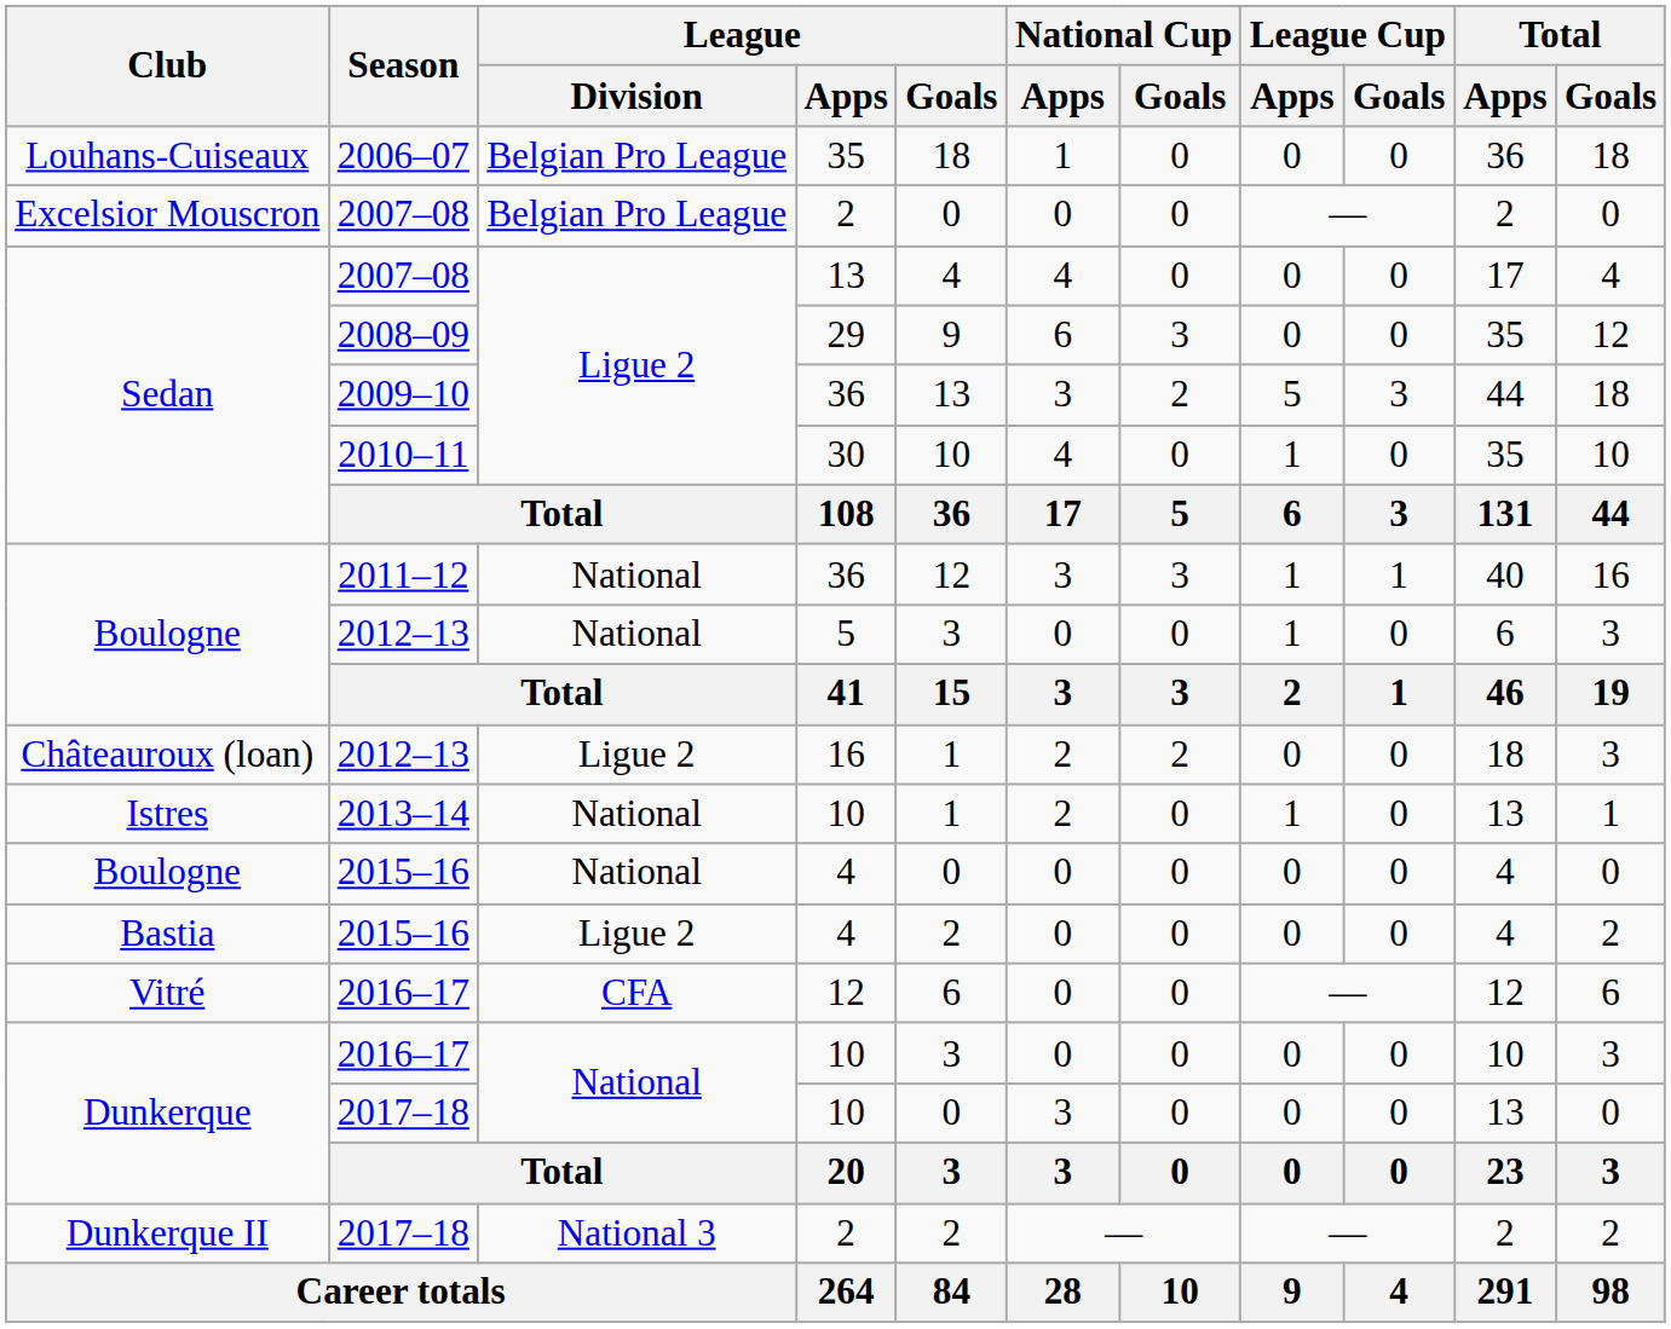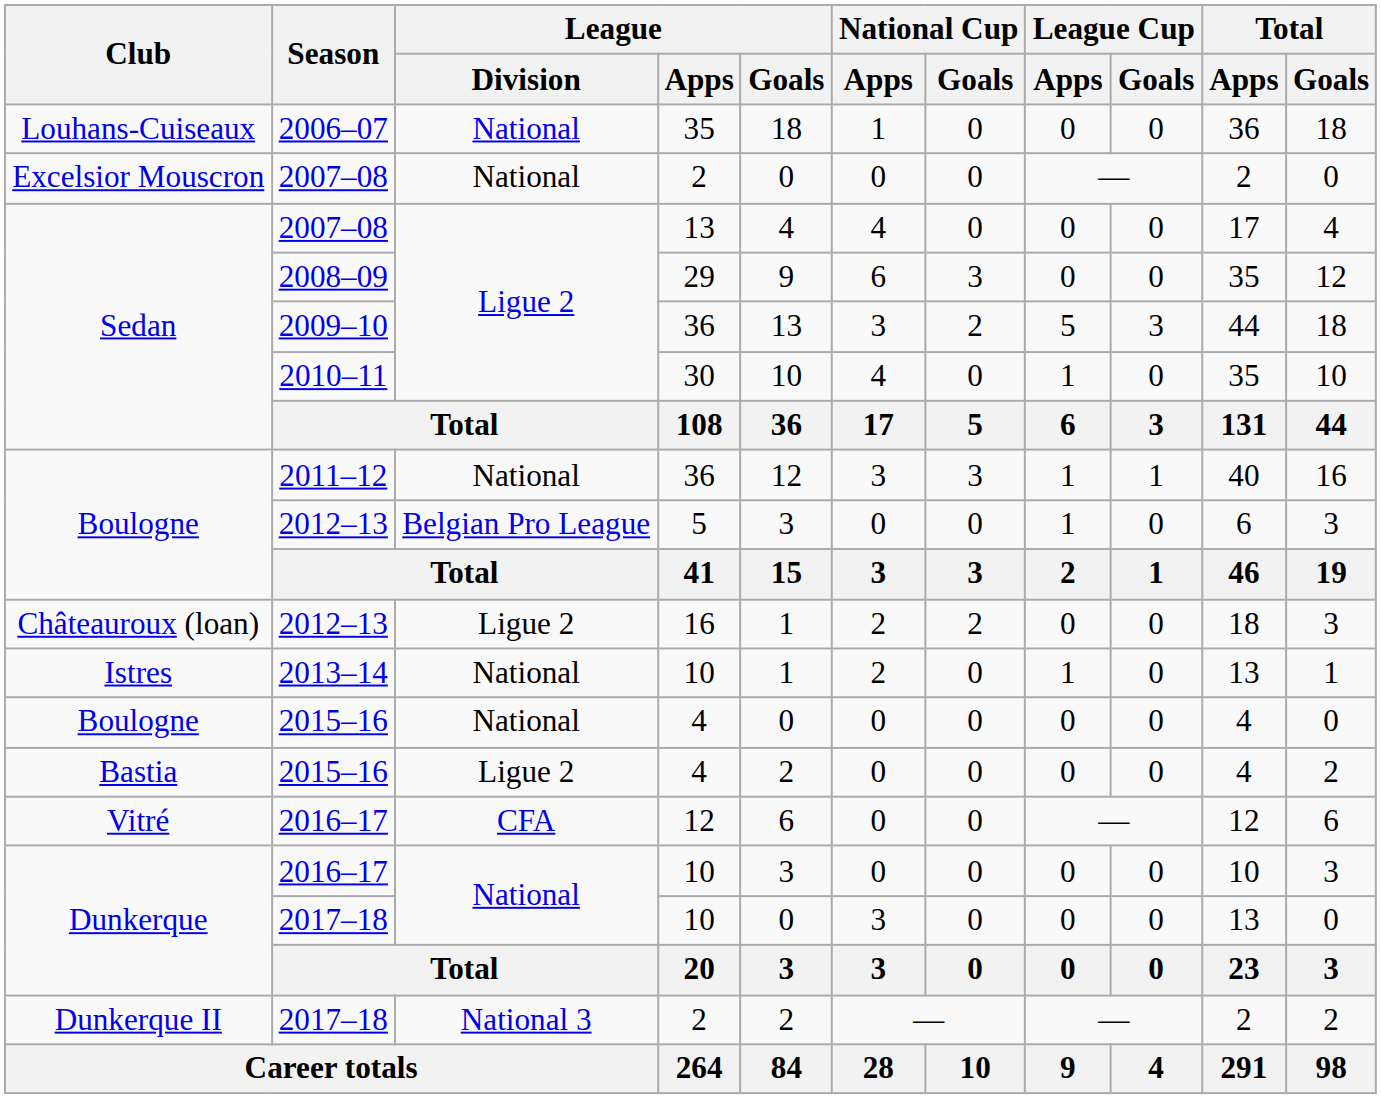 <table class="wikitable" style="text-align: center">
 <tr>
 <th rowspan="2">Club</th>
 <th rowspan="2">Season</th>
 <th colspan="3">League</th>
 <th colspan="2">National Cup</th>
 <th colspan="2">League Cup</th>
 <th colspan="2">Total</th>
 </tr>
 <tr>
 <th>Division</th>
 <th>Apps</th>
 <th>Goals</th>
 <th>Apps</th>
 <th>Goals</th>
 <th>Apps</th>
 <th>Goals</th>
 <th>Apps</th>
 <th>Goals</th>
 </tr>
 <tr>
 <td><a href='#'>Louhans-Cuiseaux</a></td>
 <td><a href='#'>2006–07</a></td>
-<td><a href='#'>Belgian Pro League</a></td>
+<td><a href='#'>National</a></td>
 <td>35</td>
 <td>18</td>
 <td>1</td>
 <td>0</td>
 <td>0</td>
 <td>0</td>
 <td>36</td>
 <td>18</td>
 </tr>
 <tr>
 <td><a href='#'>Excelsior Mouscron</a></td>
 <td><a href='#'>2007–08</a></td>
-<td><a href='#'>Belgian Pro League</a></td>
+<td>National</td>
 <td>2</td>
 <td>0</td>
 <td>0</td>
 <td>0</td>
 <td colspan="2">—</td>
 <td>2</td>
 <td>0</td>
 </tr>
 <tr>
 <td rowspan="5"><a href='#'>Sedan</a></td>
 <td><a href='#'>2007–08</a></td>
 <td rowspan="4"><a href='#'>Ligue 2</a></td>
 <td>13</td>
 <td>4</td>
 <td>4</td>
 <td>0</td>
 <td>0</td>
 <td>0</td>
 <td>17</td>
 <td>4</td>
 </tr>
 <tr>
 <td><a href='#'>2008–09</a></td>
 <td>29</td>
 <td>9</td>
 <td>6</td>
 <td>3</td>
 <td>0</td>
 <td>0</td>
 <td>35</td>
 <td>12</td>
 </tr>
 <tr>
 <td><a href='#'>2009–10</a></td>
 <td>36</td>
 <td>13</td>
 <td>3</td>
 <td>2</td>
 <td>5</td>
 <td>3</td>
 <td>44</td>
 <td>18</td>
 </tr>
 <tr>
 <td><a href='#'>2010–11</a></td>
 <td>30</td>
 <td>10</td>
 <td>4</td>
 <td>0</td>
 <td>1</td>
 <td>0</td>
 <td>35</td>
 <td>10</td>
 </tr>
 <tr>
 <th colspan="2">Total</th>
 <th>108</th>
 <th>36</th>
 <th>17</th>
 <th>5</th>
 <th>6</th>
 <th>3</th>
 <th>131</th>
 <th>44</th>
 </tr>
 <tr>
 <td rowspan="3"><a href='#'>Boulogne</a></td>
 <td><a href='#'>2011–12</a></td>
 <td>National</td>
 <td>36</td>
 <td>12</td>
 <td>3</td>
 <td>3</td>
 <td>1</td>
 <td>1</td>
 <td>40</td>
 <td>16</td>
 </tr>
 <tr>
 <td><a href='#'>2012–13</a></td>
-<td>National</td>
+<td><a href='#'>Belgian Pro League</a></td>
 <td>5</td>
 <td>3</td>
 <td>0</td>
 <td>0</td>
 <td>1</td>
 <td>0</td>
 <td>6</td>
 <td>3</td>
 </tr>
 <tr>
 <th colspan="2">Total</th>
 <th>41</th>
 <th>15</th>
 <th>3</th>
 <th>3</th>
 <th>2</th>
 <th>1</th>
 <th>46</th>
 <th>19</th>
 </tr>
 <tr>
 <td><a href='#'>Châteauroux</a> (loan)</td>
 <td><a href='#'>2012–13</a></td>
 <td>Ligue 2</td>
 <td>16</td>
 <td>1</td>
 <td>2</td>
 <td>2</td>
 <td>0</td>
 <td>0</td>
 <td>18</td>
 <td>3</td>
 </tr>
 <tr>
 <td><a href='#'>Istres</a></td>
 <td><a href='#'>2013–14</a></td>
 <td>National</td>
 <td>10</td>
 <td>1</td>
 <td>2</td>
 <td>0</td>
 <td>1</td>
 <td>0</td>
 <td>13</td>
 <td>1</td>
 </tr>
 <tr>
 <td><a href='#'>Boulogne</a></td>
 <td><a href='#'>2015–16</a></td>
 <td>National</td>
 <td>4</td>
 <td>0</td>
 <td>0</td>
 <td>0</td>
 <td>0</td>
 <td>0</td>
 <td>4</td>
 <td>0</td>
 </tr>
 <tr>
 <td><a href='#'>Bastia</a></td>
 <td><a href='#'>2015–16</a></td>
 <td>Ligue 2</td>
 <td>4</td>
 <td>2</td>
 <td>0</td>
 <td>0</td>
 <td>0</td>
 <td>0</td>
 <td>4</td>
 <td>2</td>
 </tr>
 <tr>
 <td><a href='#'>Vitré</a></td>
 <td><a href='#'>2016–17</a></td>
 <td><a href='#'>CFA</a></td>
 <td>12</td>
 <td>6</td>
 <td>0</td>
 <td>0</td>
 <td colspan="2">—</td>
 <td>12</td>
 <td>6</td>
 </tr>
 <tr>
 <td rowspan="3"><a href='#'>Dunkerque</a></td>
 <td><a href='#'>2016–17</a></td>
 <td rowspan="2"><a href='#'>National</a></td>
 <td>10</td>
 <td>3</td>
 <td>0</td>
 <td>0</td>
 <td>0</td>
 <td>0</td>
 <td>10</td>
 <td>3</td>
 </tr>
 <tr>
 <td><a href='#'>2017–18</a></td>
 <td>10</td>
 <td>0</td>
 <td>3</td>
 <td>0</td>
 <td>0</td>
 <td>0</td>
 <td>13</td>
 <td>0</td>
 </tr>
 <tr>
 <th colspan="2">Total</th>
 <th>20</th>
 <th>3</th>
 <th>3</th>
 <th>0</th>
 <th>0</th>
 <th>0</th>
 <th>23</th>
 <th>3</th>
 </tr>
 <tr>
 <td><a href='#'>Dunkerque II</a></td>
 <td><a href='#'>2017–18</a></td>
 <td><a href='#'>National 3</a></td>
 <td>2</td>
 <td>2</td>
 <td colspan="2">—</td>
 <td colspan="2">—</td>
 <td>2</td>
 <td>2</td>
 </tr>
 <tr>
 <th colspan="3">Career totals</th>
 <th>264</th>
 <th>84</th>
 <th>28</th>
 <th>10</th>
 <th>9</th>
 <th>4</th>
 <th>291</th>
 <th>98</th>
 </tr>
 </table>
